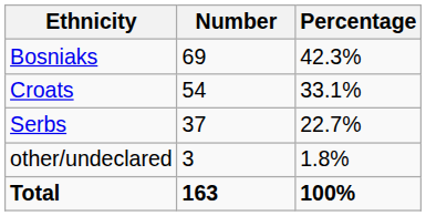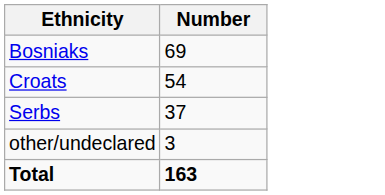 <table class="wikitable">
 <tr>
 <th width="100px">Ethnicity</th>
 <th width="80px">Number</th>
-<th width="80px">Percentage</th>
 </tr>
 <tr>
 <td><a href='#'>Bosniaks</a></td>
 <td>69</td>
-<td>42.3%</td>
 </tr>
 <tr>
 <td><a href='#'>Croats</a></td>
 <td>54</td>
-<td>33.1%</td>
 </tr>
 <tr>
 <td><a href='#'>Serbs</a></td>
 <td>37</td>
-<td>22.7%</td>
 </tr>
 <tr>
 <td>other/undeclared</td>
 <td>3</td>
-<td>1.8%</td>
 </tr>
 <tr>
 <td><strong>Total</strong></td>
 <td><strong>163</strong></td>
-<td><strong>100%</strong></td>
 </tr>
 </table>
